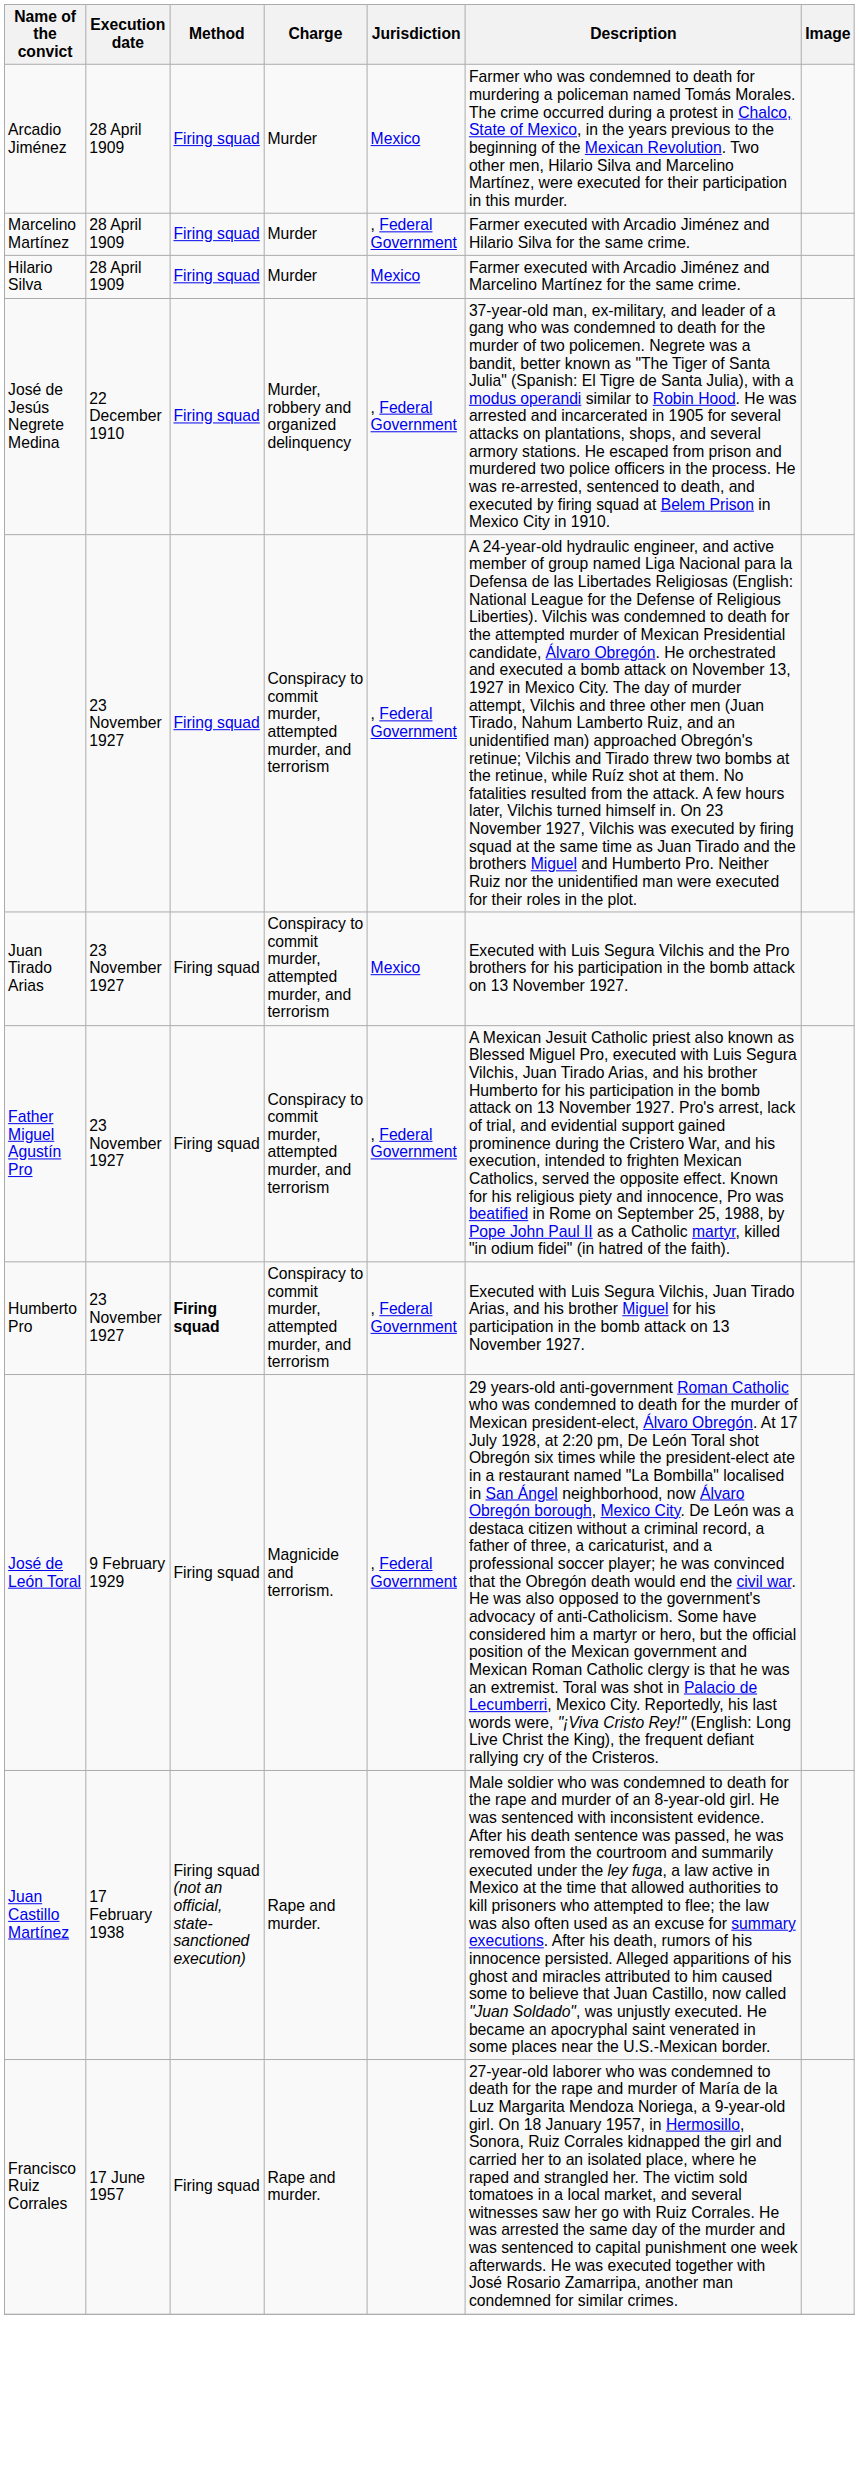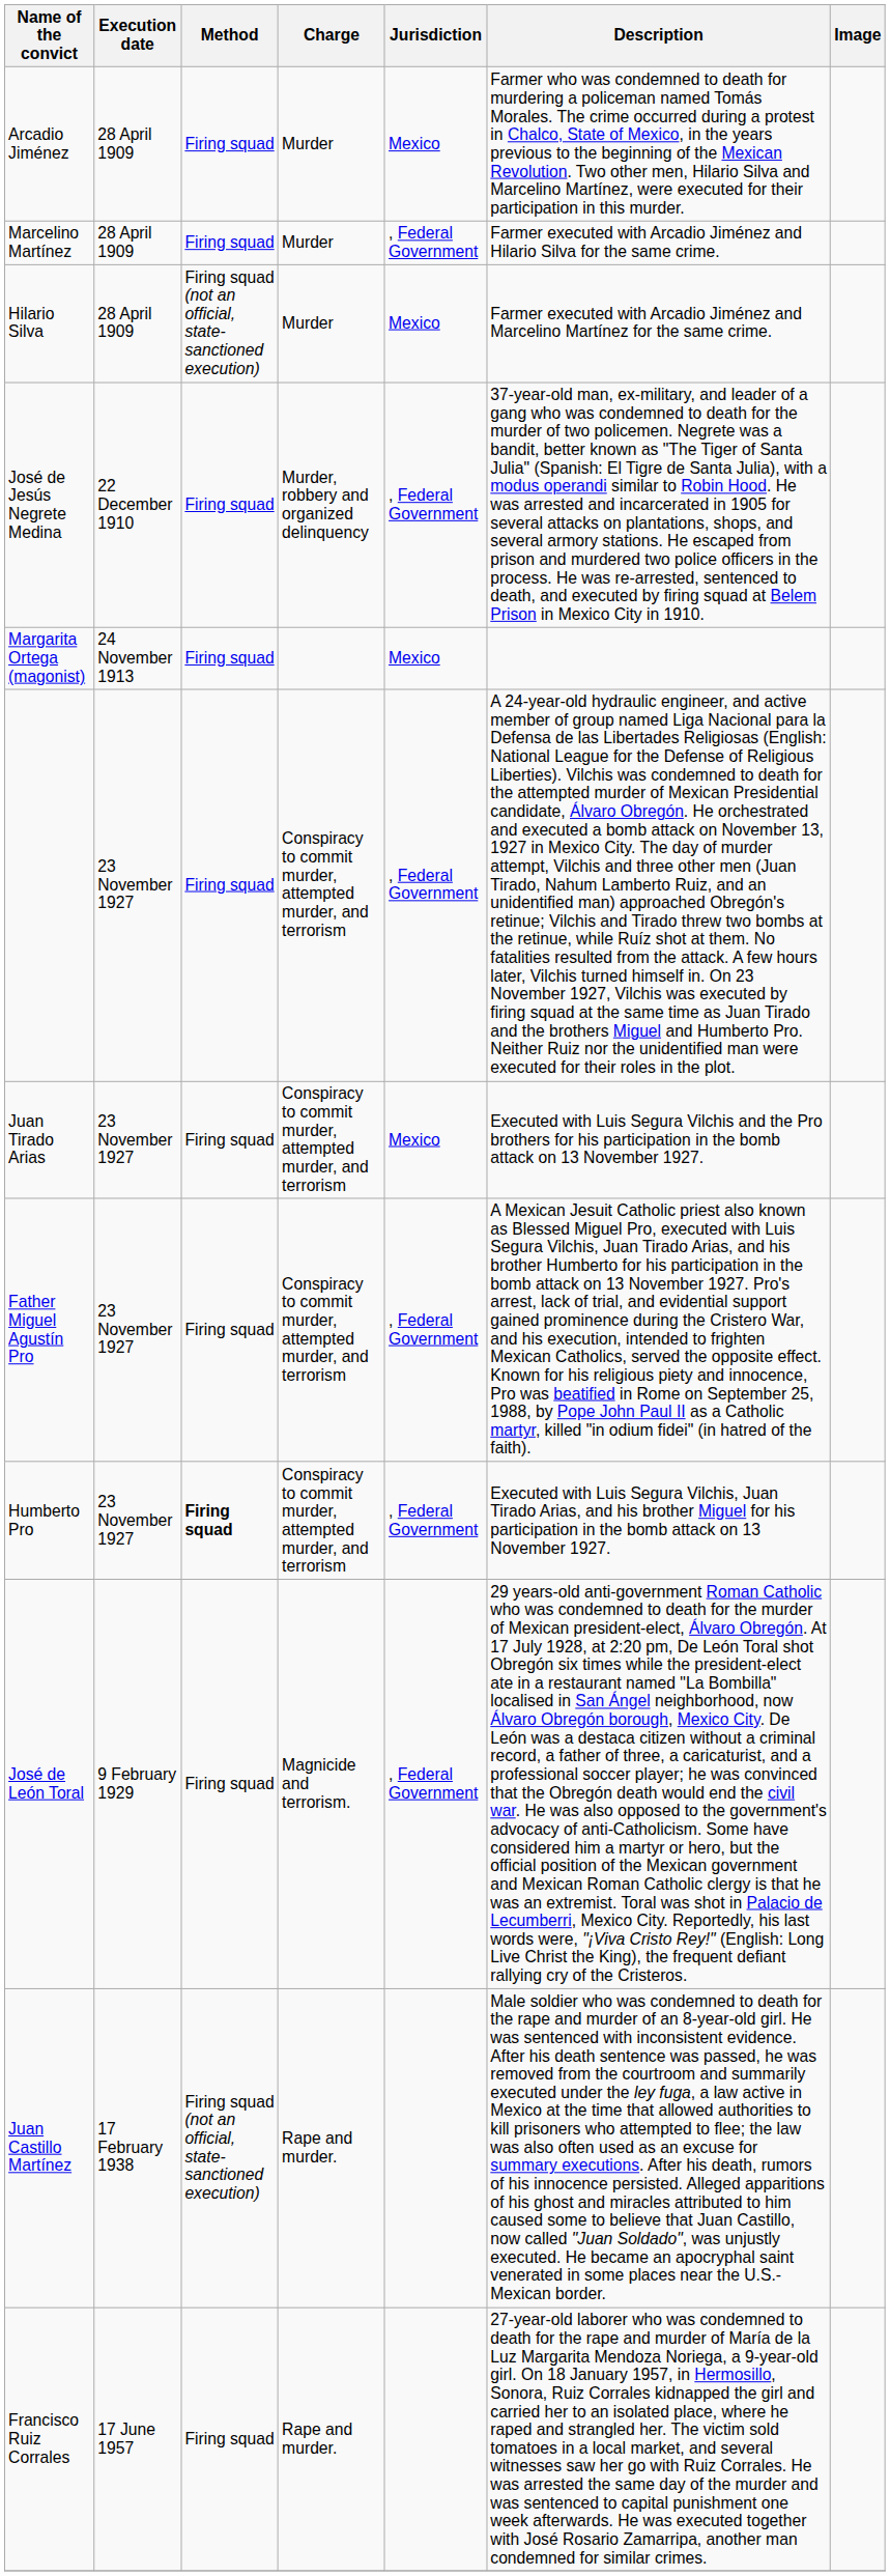 <table class="wikitable">
 <tr --->
 <th>Name of the convict</th>
 <th>Execution date</th>
 <th>Method</th>
 <th>Charge</th>
 <th>Jurisdiction</th>
 <th>Description</th>
 <th>Image</th>
 </tr>
 <tr --->
 <td>Arcadio Jiménez</td>
 <td>28 April 1909</td>
 <td><a href='#'>Firing squad</a></td>
 <td>Murder</td>
 <td><a href='#'>Mexico</a></td>
 <td>Farmer who was condemned to death for murdering a policeman named Tomás Morales. The crime occurred during a protest in <a href='#'>Chalco, State of Mexico</a>, in the years previous to the beginning of the <a href='#'>Mexican Revolution</a>. Two other men, Hilario Silva and Marcelino Martínez, were executed for their participation in this murder.</td>
 <td></td>
 </tr>
 <tr --->
 <td>Marcelino Martínez</td>
 <td>28 April 1909</td>
 <td><a href='#'>Firing squad</a></td>
 <td>Murder</td>
 <td>, <a href='#'>Federal Government</a></td>
 <td>Farmer executed with Arcadio Jiménez and Hilario Silva for the same crime.</td>
 <td></td>
 </tr>
 <tr --->
 <td>Hilario Silva</td>
 <td>28 April 1909</td>
-<td><a href='#'>Firing squad</a></td>
+<td>Firing squad <em>(not an official, state-sanctioned execution)</em></td>
 <td>Murder</td>
 <td><a href='#'>Mexico</a></td>
 <td>Farmer executed with Arcadio Jiménez and Marcelino Martínez for the same crime.</td>
 <td></td>
 </tr>
 <tr>
 <td>José de Jesús Negrete Medina</td>
 <td>22 December 1910</td>
 <td><a href='#'>Firing squad</a></td>
 <td>Murder, robbery and organized delinquency</td>
 <td>, <a href='#'>Federal Government</a></td>
 <td>37-year-old man, ex-military, and leader of a gang who was condemned to death for the murder of two policemen. Negrete was a bandit, better known as "The Tiger of Santa Julia" (Spanish: El Tigre de Santa Julia), with a <a href='#'>modus operandi</a> similar to <a href='#'>Robin Hood</a>. He was arrested and incarcerated in 1905 for several attacks on plantations, shops, and several armory stations. He escaped from prison and murdered two police officers in the process. He was re-arrested, sentenced to death, and executed by firing squad at <a href='#'>Belem Prison</a> in Mexico City in 1910.</td>
+<td></td>
+</tr>
+<tr>
+<td><a href='#'>Margarita Ortega (magonist)</a></td>
+<td>24 November 1913</td>
+<td><a href='#'>Firing squad</a></td>
+<td></td>
+<td><a href='#'>Mexico</a></td>
+<td></td>
 <td></td>
 </tr>
 <tr --->
 <td></td>
 <td>23 November 1927</td>
 <td><a href='#'>Firing squad</a></td>
 <td>Conspiracy to commit murder, attempted murder, and terrorism</td>
 <td>, <a href='#'>Federal Government</a></td>
 <td>A 24-year-old hydraulic engineer, and active member of group named Liga Nacional para la Defensa de las Libertades Religiosas (English: National League for the Defense of Religious Liberties). Vilchis was condemned to death for the attempted murder of Mexican Presidential candidate, <a href='#'>Álvaro Obregón</a>. He orchestrated and executed a bomb attack on November 13, 1927 in Mexico City. The day of murder attempt, Vilchis and three other men (Juan Tirado, Nahum Lamberto Ruiz, and an unidentified man) approached Obregón's retinue; Vilchis and Tirado threw two bombs at the retinue, while Ruíz shot at them. No fatalities resulted from the attack. A few hours later, Vilchis turned himself in. On 23 November 1927, Vilchis was executed by firing squad at the same time as Juan Tirado and the brothers <a href='#'>Miguel</a> and Humberto Pro. Neither Ruiz nor the unidentified man were executed for their roles in the plot.</td>
 <td></td>
 </tr>
 <tr --->
 <td>Juan Tirado Arias</td>
 <td>23 November 1927</td>
 <td>Firing squad</td>
 <td>Conspiracy to commit murder, attempted murder, and terrorism</td>
 <td><a href='#'>Mexico</a></td>
 <td>Executed with Luis Segura Vilchis and the Pro brothers for his participation in the bomb attack on 13 November 1927.</td>
 <td></td>
 </tr>
 <tr --->
 <td><a href='#'>Father Miguel Agustín Pro</a></td>
 <td>23 November 1927</td>
 <td>Firing squad</td>
 <td>Conspiracy to commit murder, attempted murder, and terrorism</td>
 <td>, <a href='#'>Federal Government</a></td>
 <td>A Mexican Jesuit Catholic priest also known as Blessed Miguel Pro, executed with Luis Segura Vilchis, Juan Tirado Arias, and his brother Humberto for his participation in the bomb attack on 13 November 1927. Pro's arrest, lack of trial, and evidential support gained prominence during the Cristero War, and his execution, intended to frighten Mexican Catholics, served the opposite effect. Known for his religious piety and innocence, Pro was <a href='#'>beatified</a> in Rome on September 25, 1988, by <a href='#'>Pope John Paul II</a> as a Catholic <a href='#'>martyr</a>, killed "in odium fidei" (in hatred of the faith).</td>
 <td></td>
 </tr>
 <tr --->
 <td>Humberto Pro</td>
 <td>23 November 1927</td>
 <td><strong>Firing squad</strong></td>
 <td>Conspiracy to commit murder, attempted murder, and terrorism</td>
 <td>, <a href='#'>Federal Government</a></td>
 <td>Executed with Luis Segura Vilchis, Juan Tirado Arias, and his brother <a href='#'>Miguel</a> for his participation in the bomb attack on 13 November 1927.</td>
 <td></td>
 </tr>
 <tr --->
 <td><a href='#'>José de León Toral</a></td>
 <td>9 February 1929</td>
 <td>Firing squad</td>
 <td>Magnicide and terrorism.</td>
 <td>, <a href='#'>Federal Government</a></td>
 <td>29 years-old anti-government <a href='#'>Roman Catholic</a> who was condemned to death for the murder of Mexican president-elect, <a href='#'>Álvaro Obregón</a>. At 17 July 1928, at 2:20 pm, De León Toral shot Obregón six times while the president-elect ate in a restaurant named "La Bombilla" localised in <a href='#'>San Ángel</a> neighborhood, now <a href='#'>Álvaro Obregón borough</a>, <a href='#'>Mexico City</a>. De León was a destaca citizen without a criminal record, a father of three, a caricaturist, and a professional soccer player; he was convinced that the Obregón death would end the <a href='#'>civil war</a>. He was also opposed to the government's advocacy of anti-Catholicism. Some have considered him a martyr or hero, but the official position of the Mexican government and Mexican Roman Catholic clergy is that he was an extremist. Toral was shot in <a href='#'>Palacio de Lecumberri</a>, Mexico City. Reportedly, his last words were, <em>"¡Viva Cristo Rey!"</em> (English: Long Live Christ the King), the frequent defiant rallying cry of the Cristeros.</td>
 <td></td>
 </tr>
 <tr>
 <td><a href='#'>Juan Castillo Martínez</a></td>
 <td>17 February 1938</td>
 <td>Firing squad <em>(not an official, state-sanctioned execution)</em></td>
 <td>Rape and murder.</td>
 <td></td>
 <td>Male soldier who was condemned to death for the rape and murder of an 8-year-old girl. He was sentenced with inconsistent evidence. After his death sentence was passed, he was removed from the courtroom and summarily executed under the <em>ley fuga</em>, a law active in Mexico at the time that allowed authorities to kill prisoners who attempted to flee; the law was also often used as an excuse for <a href='#'>summary executions</a>. After his death, rumors of his innocence persisted. Alleged apparitions of his ghost and miracles attributed to him caused some to believe that Juan Castillo, now called <em>"Juan Soldado"</em>, was unjustly executed. He became an apocryphal saint venerated in some places near the U.S.-Mexican border.</td>
 <td></td>
 </tr>
 <tr>
 <td>Francisco Ruiz Corrales</td>
 <td>17 June 1957</td>
 <td>Firing squad</td>
 <td>Rape and murder.</td>
 <td></td>
 <td>27-year-old laborer who was condemned to death for the rape and murder of María de la Luz Margarita Mendoza Noriega, a 9-year-old girl. On 18 January 1957, in <a href='#'>Hermosillo</a>, Sonora, Ruiz Corrales kidnapped the girl and carried her to an isolated place, where he raped and strangled her. The victim sold tomatoes in a local market, and several witnesses saw her go with Ruiz Corrales. He was arrested the same day of the murder and was sentenced to capital punishment one week afterwards. He was executed together with José Rosario Zamarripa, another man condemned for similar crimes.</td>
 <td></td>
 </tr>
 <tr>
 </tr>
 </table>
